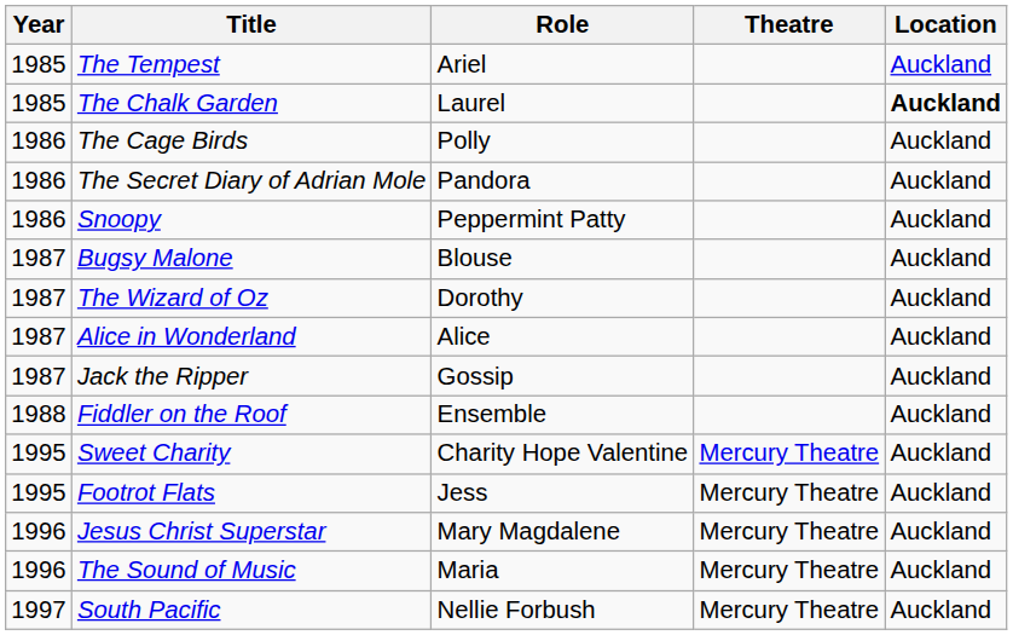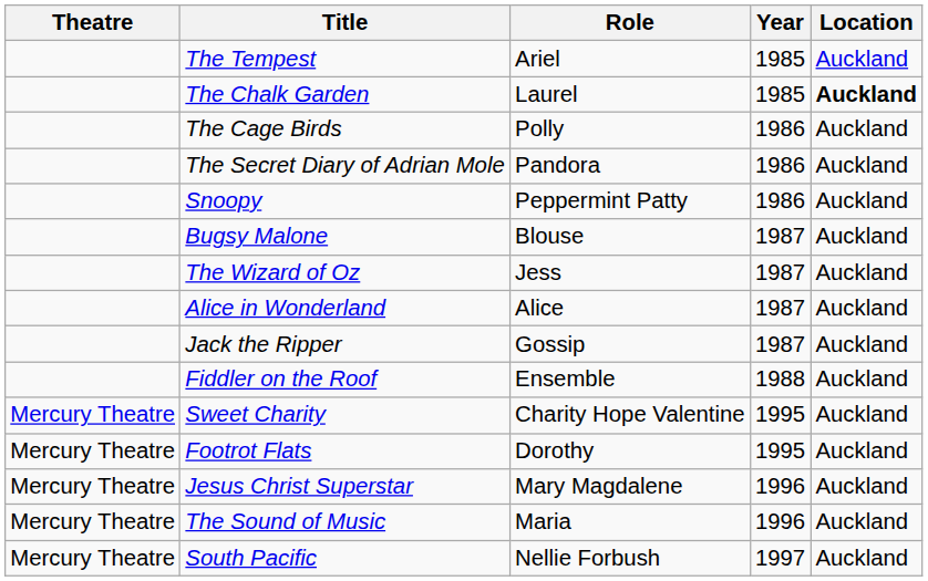 <table class="wikitable">
 <tr>
-<th>Year</th>
+<th>Theatre</th>
 <th>Title</th>
 <th>Role</th>
-<th>Theatre</th>
+<th>Year</th>
 <th>Location</th>
 </tr>
 <tr>
-<td>1985</td>
+<td></td>
 <td><em><a href='#'>The Tempest</a></em></td>
 <td>Ariel</td>
-<td></td>
+<td>1985</td>
 <td><a href='#'>Auckland</a></td>
 </tr>
 <tr>
-<td>1985</td>
+<td></td>
 <td><em><a href='#'>The Chalk Garden</a></em></td>
 <td>Laurel</td>
-<td></td>
+<td>1985</td>
 <td><strong>Auckland</strong></td>
 </tr>
 <tr>
-<td>1986</td>
+<td></td>
 <td><em>The Cage Birds</em></td>
 <td>Polly</td>
-<td></td>
+<td>1986</td>
 <td>Auckland</td>
 </tr>
 <tr>
-<td>1986</td>
+<td></td>
 <td><em>The Secret Diary of Adrian Mole</em></td>
 <td>Pandora</td>
-<td></td>
+<td>1986</td>
 <td>Auckland</td>
 </tr>
 <tr>
-<td>1986</td>
+<td></td>
 <td><em><a href='#'>Snoopy</a></em></td>
 <td>Peppermint Patty</td>
-<td></td>
+<td>1986</td>
 <td>Auckland</td>
 </tr>
 <tr>
-<td>1987</td>
+<td></td>
 <td><em><a href='#'>Bugsy Malone</a></em></td>
 <td>Blouse</td>
-<td></td>
+<td>1987</td>
 <td>Auckland</td>
 </tr>
 <tr>
+<td></td>
+<td><em><a href='#'>The Wizard of Oz</a> </em></td>
+<td>Jess</td>
 <td>1987</td>
-<td><em><a href='#'>The Wizard of Oz</a> </em></td>
-<td>Dorothy</td>
-<td></td>
 <td>Auckland</td>
 </tr>
 <tr>
-<td>1987</td>
+<td></td>
 <td><em><a href='#'>Alice in Wonderland</a></em></td>
 <td>Alice</td>
-<td></td>
+<td>1987</td>
 <td>Auckland</td>
 </tr>
 <tr>
-<td>1987</td>
+<td></td>
 <td><em>Jack the Ripper</em></td>
 <td>Gossip</td>
-<td></td>
+<td>1987</td>
 <td>Auckland</td>
 </tr>
 <tr>
-<td>1988</td>
+<td></td>
 <td><em><a href='#'>Fiddler on the Roof</a></em></td>
 <td>Ensemble</td>
-<td></td>
+<td>1988</td>
 <td>Auckland</td>
 </tr>
 <tr>
-<td>1995</td>
+<td><a href='#'>Mercury Theatre</a></td>
 <td><em><a href='#'>Sweet Charity</a></em></td>
 <td>Charity Hope Valentine</td>
-<td><a href='#'>Mercury Theatre</a></td>
+<td>1995</td>
 <td>Auckland</td>
 </tr>
 <tr>
+<td>Mercury Theatre</td>
+<td><em><a href='#'>Footrot Flats</a></em></td>
+<td>Dorothy</td>
 <td>1995</td>
-<td><em><a href='#'>Footrot Flats</a></em></td>
-<td>Jess</td>
-<td>Mercury Theatre</td>
 <td>Auckland</td>
 </tr>
 <tr>
-<td>1996</td>
+<td>Mercury Theatre</td>
 <td><em><a href='#'>Jesus Christ Superstar</a></em></td>
 <td>Mary Magdalene</td>
-<td>Mercury Theatre</td>
+<td>1996</td>
 <td>Auckland</td>
 </tr>
 <tr>
-<td>1996</td>
+<td>Mercury Theatre</td>
 <td><em><a href='#'>The Sound of Music</a></em></td>
 <td>Maria</td>
-<td>Mercury Theatre</td>
+<td>1996</td>
 <td>Auckland</td>
 </tr>
 <tr>
-<td>1997</td>
+<td>Mercury Theatre</td>
 <td><em><a href='#'>South Pacific</a></em></td>
 <td>Nellie Forbush</td>
-<td>Mercury Theatre</td>
+<td>1997</td>
 <td>Auckland</td>
 </tr>
 </table>
